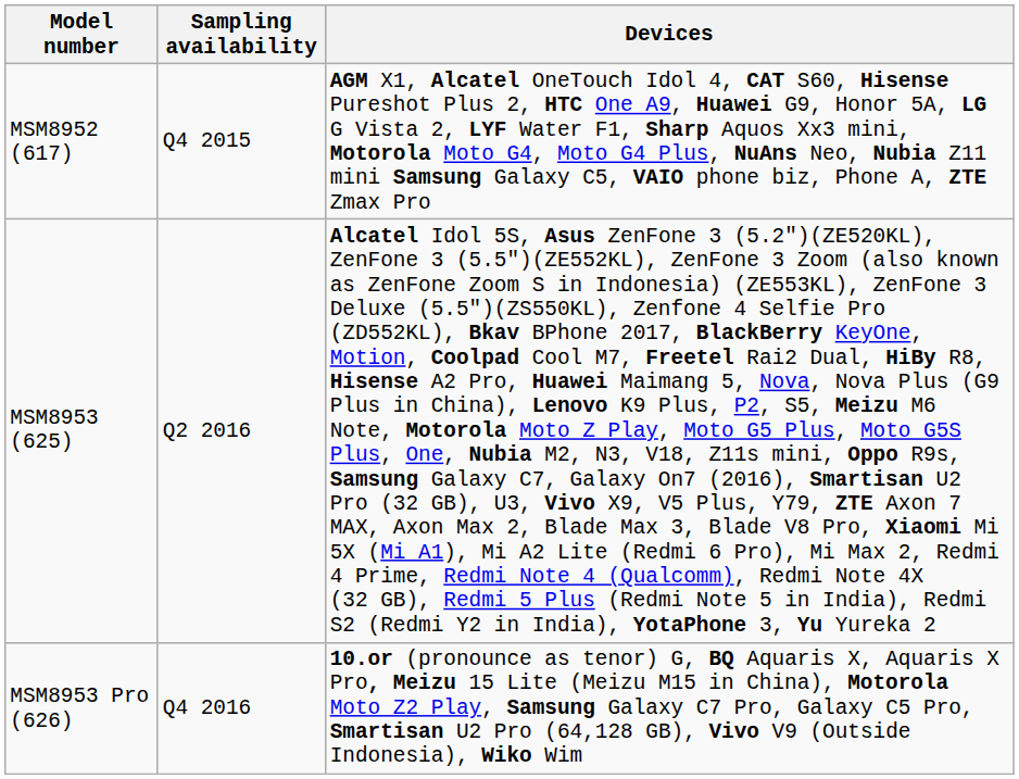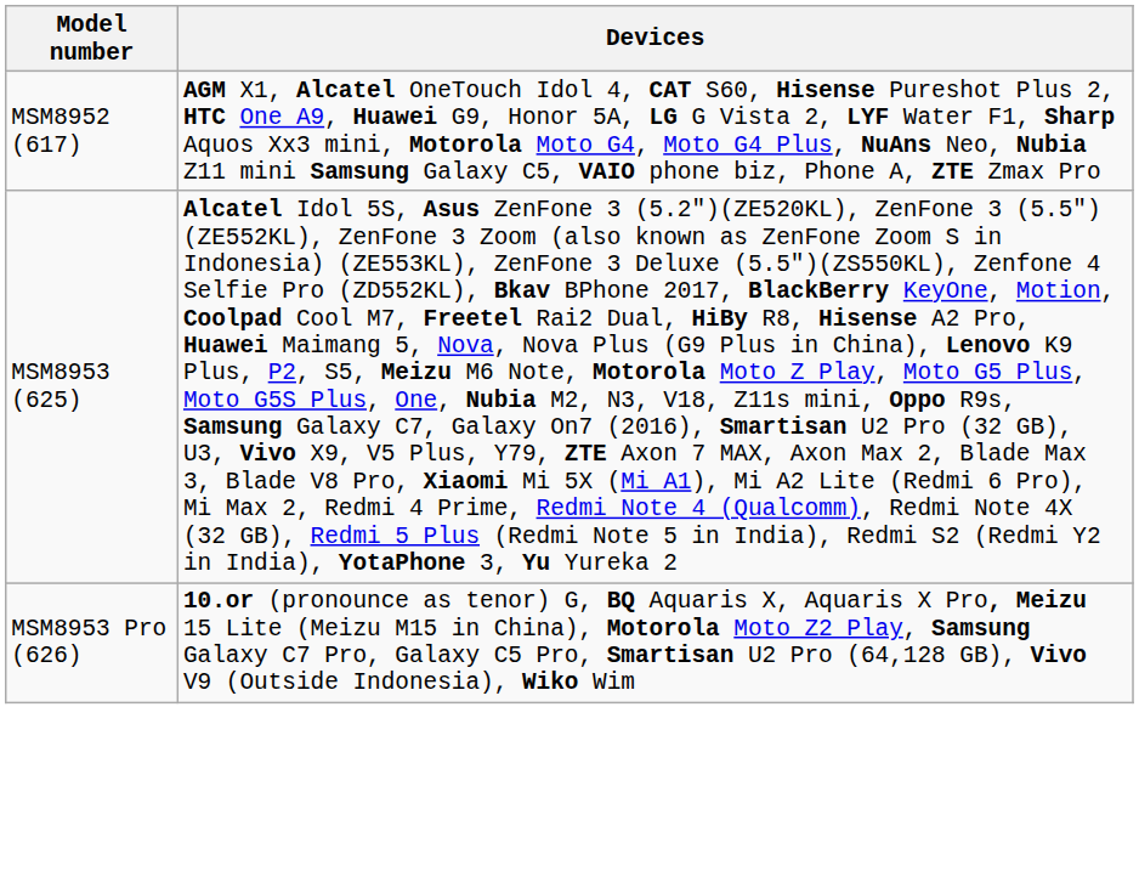 <table class="wikitable" style="width:100%">
 <tr>
 <th>Model number</th>
-<th>Sampling availability</th>
 <th>Devices</th>
 </tr>
 <tr>
 <td>MSM8952 (617)</td>
-<td>Q4 2015</td>
 <td><strong>AGM</strong> X1, <strong>Alcatel</strong> OneTouch Idol 4, <strong>CAT</strong> S60, <strong>Hisense</strong> Pureshot Plus 2, <strong>HTC</strong> <a href='#'>One A9</a>, <strong>Huawei</strong> G9, Honor 5A, <strong>LG</strong> G Vista 2, <strong>LYF</strong> Water F1, <strong>Sharp</strong> Aquos Xx3 mini, <strong>Motorola</strong> <a href='#'>Moto G4</a>, <a href='#'>Moto G4 Plus</a>, <strong>NuAns</strong> Neo, <strong>Nubia</strong> Z11 mini <strong>Samsung</strong> Galaxy C5, <strong>VAIO</strong> phone biz, Phone A, <strong>ZTE</strong> Zmax Pro</td>
 </tr>
 <tr>
 <td>MSM8953 (625)</td>
-<td>Q2 2016</td>
 <td><strong>Alcatel</strong> Idol 5S, <strong>Asus</strong> ZenFone 3 (5.2")(ZE520KL), ZenFone 3 (5.5")(ZE552KL), ZenFone 3 Zoom (also known as ZenFone Zoom S in Indonesia) (ZE553KL), ZenFone 3 Deluxe (5.5")(ZS550KL), Zenfone 4 Selfie Pro (ZD552KL), <strong>Bkav</strong> BPhone 2017, <strong>BlackBerry</strong> <a href='#'>KeyOne</a>, <a href='#'>Motion</a>, <strong>Coolpad</strong> Cool M7, <strong>Freetel</strong> Rai2 Dual, <strong>HiBy</strong> R8, <strong>Hisense</strong> A2 Pro, <strong>Huawei</strong> Maimang 5, <a href='#'>Nova</a>, Nova Plus (G9 Plus in China), <strong>Lenovo</strong> K9 Plus, <a href='#'>P2</a>, S5, <strong>Meizu</strong> M6 Note, <strong>Motorola</strong> <a href='#'>Moto Z Play</a>, <a href='#'>Moto G5 Plus</a>, <a href='#'>Moto G5S Plus</a>, <a href='#'>One</a>, <strong>Nubia</strong> M2, N3, V18, Z11s mini, <strong>Oppo</strong> R9s, <strong>Samsung</strong> Galaxy C7, Galaxy On7 (2016), <strong>Smartisan</strong> U2 Pro (32 GB), U3, <strong>Vivo</strong> X9, V5 Plus, Y79, <strong>ZTE</strong> Axon 7 MAX, Axon Max 2, Blade Max 3, Blade V8 Pro, <strong>Xiaomi</strong> Mi 5X (<a href='#'>Mi A1</a>), Mi A2 Lite (Redmi 6 Pro), Mi Max 2, Redmi 4 Prime, <a href='#'>Redmi Note 4 (Qualcomm)</a>, Redmi Note 4X (32 GB), <a href='#'>Redmi 5 Plus</a> (Redmi Note 5 in India), Redmi S2 (Redmi Y2 in India), <strong>YotaPhone</strong> 3, <strong>Yu</strong> Yureka 2</td>
 </tr>
 <tr>
 <td>MSM8953 Pro (626)</td>
-<td>Q4 2016</td>
 <td><strong>10.or</strong> (pronounce as tenor) G, <strong>BQ</strong> Aquaris X, Aquaris X Pro<strong>, Meizu</strong> 15 Lite (Meizu M15 in China), <strong>Motorola</strong> <a href='#'>Moto Z2 Play</a>, <strong>Samsung</strong> Galaxy C7 Pro, Galaxy C5 Pro, <strong>Smartisan</strong> U2 Pro (64,128 GB), <strong>Vivo</strong> V9 (Outside Indonesia), <strong>Wiko</strong> Wim</td>
 </tr>
 </table>
